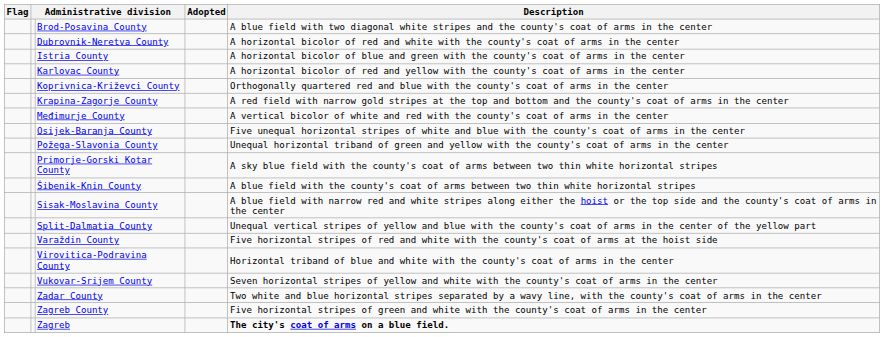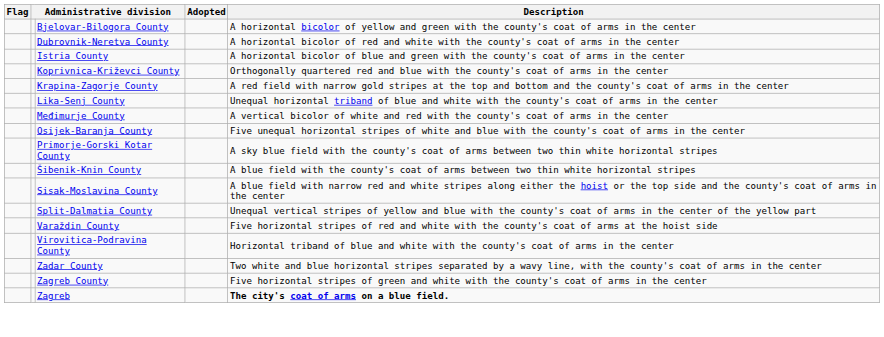 <table class="wikitable sortable">
 <tr>
 <th class="unsortable">Flag</th>
 <th colspan="2">Administrative division</th>
 <th>Adopted</th>
 <th class="unsortable">Description</th>
 </tr>
 <tr>
 <td></td>
 <td></td>
-<td><a href='#'>Brod-Posavina County</a></td>
+<td><a href='#'>Bjelovar-Bilogora County</a></td>
 <td></td>
-<td>A blue field with two diagonal white stripes and the county's coat of arms in the center</td>
+<td>A horizontal <a href='#'>bicolor</a> of yellow and green with the county's coat of arms in the center</td>
 </tr>
 <tr>
 <td></td>
 <td></td>
 <td><a href='#'>Dubrovnik-Neretva County</a></td>
 <td></td>
 <td>A horizontal bicolor of red and white with the county's coat of arms in the center</td>
 </tr>
 <tr>
 <td></td>
 <td></td>
 <td><a href='#'>Istria County</a></td>
 <td></td>
 <td>A horizontal bicolor of blue and green with the county's coat of arms in the center</td>
 </tr>
 <tr>
 <td></td>
 <td></td>
-<td><a href='#'>Karlovac County</a></td>
-<td></td>
-<td>A horizontal bicolor of red and yellow with the county's coat of arms in the center</td>
-</tr>
-<tr>
-<td></td>
-<td></td>
 <td><a href='#'>Koprivnica-Križevci County</a></td>
 <td></td>
 <td>Orthogonally quartered red and blue with the county's coat of arms in the center</td>
 </tr>
 <tr>
 <td></td>
 <td></td>
 <td><a href='#'>Krapina-Zagorje County</a></td>
 <td></td>
 <td>A red field with narrow gold stripes at the top and bottom and the county's coat of arms in the center</td>
 </tr>
 <tr>
 <td></td>
 <td></td>
+<td><a href='#'>Lika-Senj County</a></td>
+<td></td>
+<td>Unequal horizontal <a href='#'>triband</a> of blue and white with the county's coat of arms in the center</td>
+</tr>
+<tr>
+<td></td>
+<td></td>
 <td><a href='#'>Međimurje County</a></td>
 <td></td>
 <td>A vertical bicolor of white and red with the county's coat of arms in the center</td>
 </tr>
 <tr>
 <td></td>
 <td></td>
 <td><a href='#'>Osijek-Baranja County</a></td>
 <td></td>
 <td>Five unequal horizontal stripes of white and blue with the county's coat of arms in the center</td>
-</tr>
-<tr>
-<td></td>
-<td></td>
-<td><a href='#'>Požega-Slavonia County</a></td>
-<td></td>
-<td>Unequal horizontal triband of green and yellow with the county's coat of arms in the center</td>
 </tr>
 <tr>
 <td></td>
 <td></td>
 <td><a href='#'>Primorje-Gorski Kotar County</a></td>
 <td></td>
 <td>A sky blue field with the county's coat of arms between two thin white horizontal stripes</td>
 </tr>
 <tr>
 <td></td>
 <td></td>
 <td><a href='#'>Šibenik-Knin County</a></td>
 <td></td>
 <td>A blue field with the county's coat of arms between two thin white horizontal stripes</td>
 </tr>
 <tr>
 <td></td>
 <td></td>
 <td><a href='#'>Sisak-Moslavina County</a></td>
 <td></td>
 <td>A blue field with narrow red and white stripes along either the <a href='#'>hoist</a> or the top side and the county's coat of arms in the center</td>
 </tr>
 <tr>
 <td></td>
 <td></td>
 <td><a href='#'>Split-Dalmatia County</a></td>
 <td></td>
 <td>Unequal vertical stripes of yellow and blue with the county's coat of arms in the center of the yellow part</td>
 </tr>
 <tr>
 <td></td>
 <td></td>
 <td><a href='#'>Varaždin County</a></td>
 <td></td>
 <td>Five horizontal stripes of red and white with the county's coat of arms at the hoist side</td>
 </tr>
 <tr>
 <td></td>
 <td></td>
 <td><a href='#'>Virovitica-Podravina County</a></td>
 <td></td>
 <td>Horizontal triband of blue and white with the county's coat of arms in the center</td>
 </tr>
 <tr>
 <td></td>
 <td></td>
-<td><a href='#'>Vukovar-Srijem County</a></td>
-<td></td>
-<td>Seven horizontal stripes of yellow and white with the county's coat of arms in the center</td>
-</tr>
-<tr>
-<td></td>
-<td></td>
 <td><a href='#'>Zadar County</a></td>
 <td></td>
 <td>Two white and blue horizontal stripes separated by a wavy line, with the county's coat of arms in the center</td>
 </tr>
 <tr>
 <td></td>
 <td></td>
 <td><a href='#'>Zagreb County</a></td>
 <td></td>
 <td>Five horizontal stripes of green and white with the county's coat of arms in the center</td>
 </tr>
 <tr>
 <td></td>
 <td></td>
 <td><a href='#'>Zagreb</a></td>
 <td></td>
 <td><strong>The city's <a href='#'>coat of arms</a> on a blue field.</strong></td>
 </tr>
 </table>
